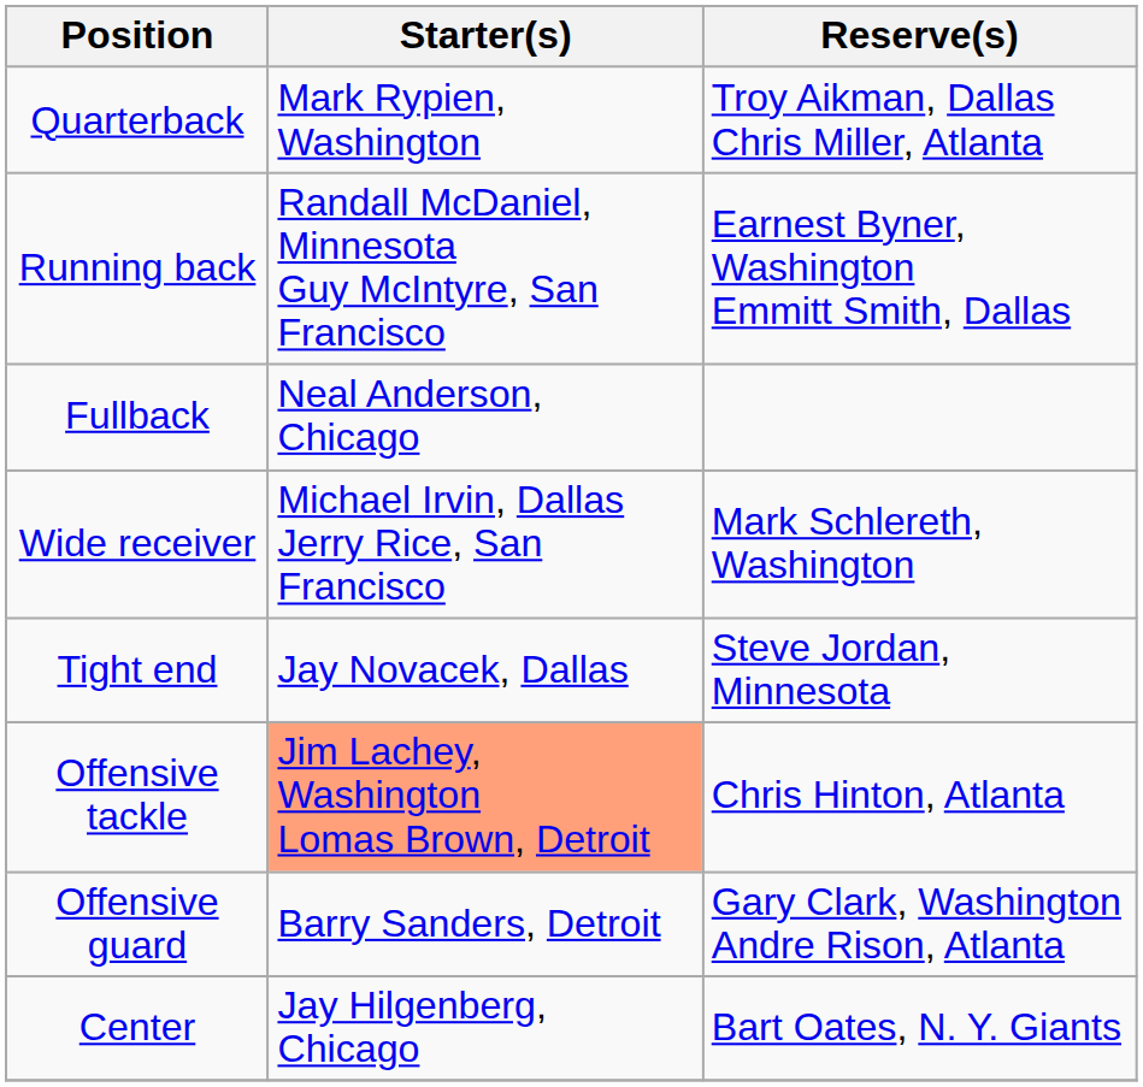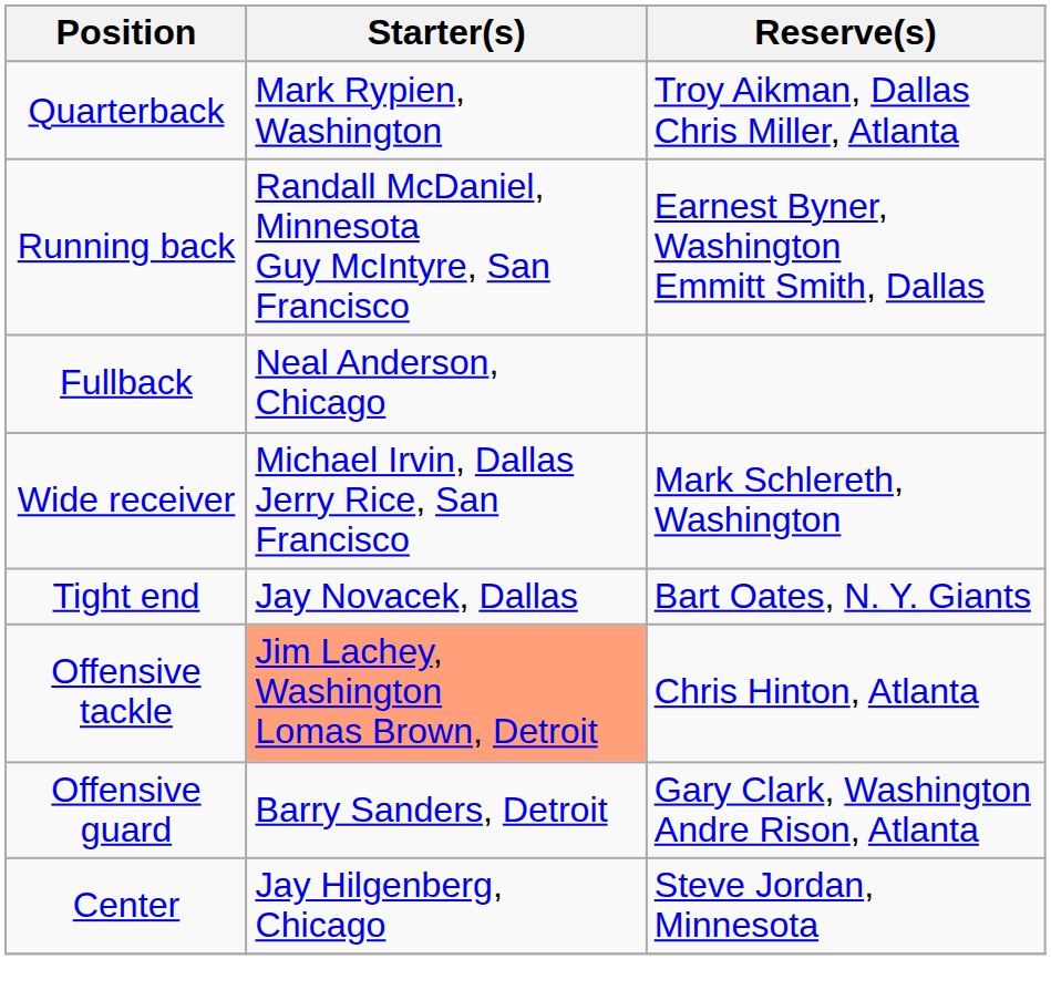 <table class="wikitable" width=75%>
 <tr>
 <th width=10%>Position</th>
 <th width=30%>Starter(s)</th>
 <th width=30%>Reserve(s)</th>
 </tr>
 <tr>
 <td align=center><a href='#'>Quarterback</a></td>
 <td> <a href='#'>Mark Rypien</a>, <a href='#'>Washington</a></td>
 <td> <a href='#'>Troy Aikman</a>, <a href='#'>Dallas</a><br> <a href='#'>Chris Miller</a>, <a href='#'>Atlanta</a></td>
 </tr>
 <tr>
 <td align=center><a href='#'>Running back</a></td>
 <td> <a href='#'>Randall McDaniel</a>, <a href='#'>Minnesota</a><br> <a href='#'>Guy McIntyre</a>, <a href='#'>San Francisco</a></td>
 <td> <a href='#'>Earnest Byner</a>, <a href='#'>Washington</a><br> <a href='#'>Emmitt Smith</a>, <a href='#'>Dallas</a></td>
 </tr>
 <tr>
 <td align=center><a href='#'>Fullback</a></td>
 <td> <a href='#'>Neal Anderson</a>, <a href='#'>Chicago</a></td>
 <td></td>
 </tr>
 <tr>
 <td align=center><a href='#'>Wide receiver</a></td>
 <td> <a href='#'>Michael Irvin</a>, <a href='#'>Dallas</a><br> <a href='#'>Jerry Rice</a>, <a href='#'>San Francisco</a></td>
 <td> <a href='#'>Mark Schlereth</a>, <a href='#'>Washington</a></td>
 </tr>
 <tr>
 <td align=center><a href='#'>Tight end</a></td>
 <td> <a href='#'>Jay Novacek</a>, <a href='#'>Dallas</a></td>
-<td> <a href='#'>Steve Jordan</a>, <a href='#'>Minnesota</a></td>
+<td> <a href='#'>Bart Oates</a>, <a href='#'>N. Y. Giants</a></td>
 </tr>
 <tr>
 <td align=center><a href='#'>Offensive tackle</a></td>
 <td style="background: lightsalmon;"> <a href='#'>Jim Lachey</a>, <a href='#'>Washington</a><br> <a href='#'>Lomas Brown</a>, <a href='#'>Detroit</a></td>
 <td> <a href='#'>Chris Hinton</a>, <a href='#'>Atlanta</a></td>
 </tr>
 <tr>
 <td align=center><a href='#'>Offensive guard</a></td>
 <td> <a href='#'>Barry Sanders</a>, <a href='#'>Detroit</a></td>
 <td> <a href='#'>Gary Clark</a>, <a href='#'>Washington</a><br> <a href='#'>Andre Rison</a>, <a href='#'>Atlanta</a></td>
 </tr>
 <tr>
 <td align=center><a href='#'>Center</a></td>
 <td> <a href='#'>Jay Hilgenberg</a>, <a href='#'>Chicago</a></td>
-<td> <a href='#'>Bart Oates</a>, <a href='#'>N. Y. Giants</a></td>
+<td> <a href='#'>Steve Jordan</a>, <a href='#'>Minnesota</a></td>
 </tr>
 <tr>
 </tr>
 </table>
